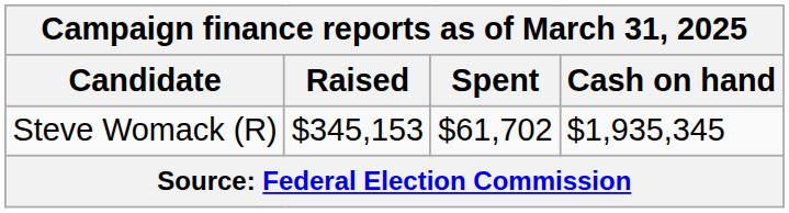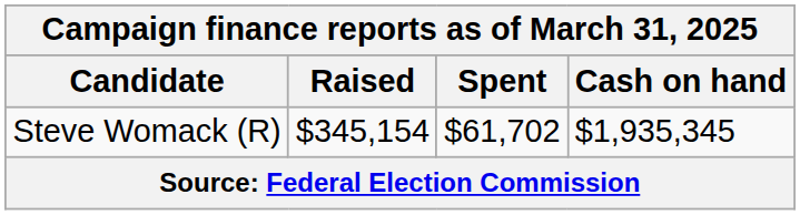 <table class="wikitable sortable">
 <tr>
 <th colspan=4>Campaign finance reports as of March 31, 2025</th>
 </tr>
 <tr style="text-align:center;">
 <th>Candidate</th>
 <th>Raised</th>
 <th>Spent</th>
 <th>Cash on hand</th>
 </tr>
 <tr>
 <td>Steve Womack (R)</td>
-<td>$345,153</td>
+<td>$345,154</td>
 <td>$61,702</td>
 <td>$1,935,345</td>
 </tr>
 <tr>
 <th colspan="4"><small>Source: <a href='#'>Federal Election Commission</a></small></th>
 </tr>
 </table>
